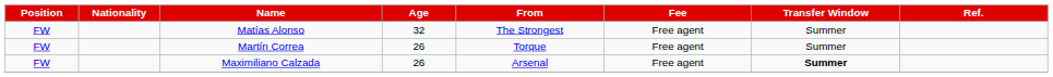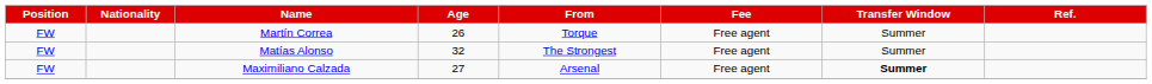 <table class="wikitable"  style="text-align:center; font-size:100%; ">
 <tr>
 <th style="background:#DD0000; color:white; width:5%;">Position</th>
 <th style="background:#DD0000; color:white; width:5%;">Nationality</th>
 <th style="background:#DD0000; color:white; width:15%;">Name</th>
 <th style="background:#DD0000; color:white; width:5%;">Age</th>
 <th style="background:#DD0000; color:white; width:10%;">From</th>
 <th style="background:#DD0000; color:white; width:10%;">Fee</th>
 <th style="background:#DD0000; color:white; width:10%;">Transfer Window</th>
 <th style="background:#DD0000; color:white; width:10%;">Ref.</th>
 </tr>
 <tr>
 <td><a href='#'>FW</a></td>
 <td></td>
+<td><a href='#'>Martín Correa</a></td>
+<td>26</td>
+<td><a href='#'>Torque</a></td>
+<td>Free agent</td>
+<td>Summer</td>
+<td></td>
+</tr>
+<tr>
+<td><a href='#'>FW</a></td>
+<td></td>
 <td><a href='#'>Matías Alonso</a></td>
 <td>32</td>
 <td> <a href='#'>The Strongest</a></td>
 <td>Free agent</td>
 <td>Summer</td>
 <td></td>
 </tr>
 <tr>
 <td><a href='#'>FW</a></td>
 <td></td>
-<td><a href='#'>Martín Correa</a></td>
-<td>26</td>
-<td><a href='#'>Torque</a></td>
-<td>Free agent</td>
-<td>Summer</td>
-<td></td>
-</tr>
-<tr>
-<td><a href='#'>FW</a></td>
-<td></td>
 <td><a href='#'>Maximiliano Calzada</a></td>
-<td>26</td>
+<td>27</td>
 <td> <a href='#'>Arsenal</a></td>
 <td>Free agent</td>
 <td><strong>Summer</strong></td>
 <td></td>
 </tr>
 <tr>
 </tr>
 </table>
